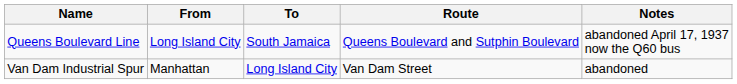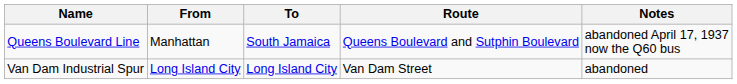 <table class=wikitable>
 <tr>
 <th>Name</th>
 <th>From</th>
 <th>To</th>
 <th>Route</th>
 <th>Notes</th>
 </tr>
 <tr>
 <td><a href='#'>Queens Boulevard Line</a></td>
-<td><a href='#'>Long Island City</a></td>
+<td>Manhattan</td>
 <td><a href='#'>South Jamaica</a></td>
 <td><a href='#'>Queens Boulevard</a> and <a href='#'>Sutphin Boulevard</a></td>
 <td>abandoned April 17, 1937<br>now the Q60 bus</td>
 </tr>
 <tr>
 <td>Van Dam Industrial Spur</td>
-<td>Manhattan</td>
+<td><a href='#'>Long Island City</a></td>
 <td><a href='#'>Long Island City</a></td>
 <td>Van Dam Street</td>
 <td>abandoned</td>
 </tr>
 </table>
